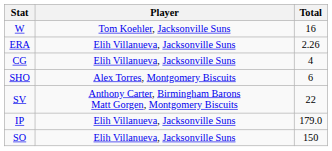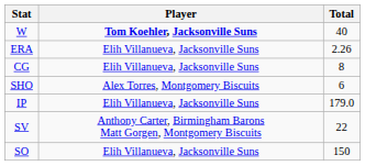 <table class="wikitable" width="40%" style="text-align:center;">
 <tr>
 <th width="5%">Stat</th>
 <th width="60%">Player</th>
 <th width="5%">Total</th>
 </tr>
 <tr>
 <td><a href='#'>W</a></td>
-<td><a href='#'>Tom Koehler</a>, <a href='#'>Jacksonville Suns</a></td>
-<td>16</td>
+<td><strong><a href='#'>Tom Koehler</a>, <a href='#'>Jacksonville Suns</a></strong></td>
+<td>40</td>
 </tr>
 <tr>
 <td><a href='#'>ERA</a></td>
 <td><a href='#'>Elih Villanueva</a>, <a href='#'>Jacksonville Suns</a></td>
 <td>2.26</td>
 </tr>
 <tr>
 <td><a href='#'>CG</a></td>
 <td><a href='#'>Elih Villanueva</a>, <a href='#'>Jacksonville Suns</a></td>
-<td>4</td>
+<td>8</td>
 </tr>
 <tr>
 <td><a href='#'>SHO</a></td>
 <td><a href='#'>Alex Torres</a>, <a href='#'>Montgomery Biscuits</a></td>
 <td>6</td>
 </tr>
 <tr>
+<td><a href='#'>IP</a></td>
+<td><a href='#'>Elih Villanueva</a>, <a href='#'>Jacksonville Suns</a></td>
+<td>179.0</td>
+</tr>
+<tr>
 <td><a href='#'>SV</a></td>
 <td><a href='#'>Anthony Carter</a>, <a href='#'>Birmingham Barons</a> <br> <a href='#'>Matt Gorgen</a>, <a href='#'>Montgomery Biscuits</a></td>
 <td>22</td>
-</tr>
-<tr>
-<td><a href='#'>IP</a></td>
-<td><a href='#'>Elih Villanueva</a>, <a href='#'>Jacksonville Suns</a></td>
-<td>179.0</td>
 </tr>
 <tr>
 <td><a href='#'>SO</a></td>
 <td><a href='#'>Elih Villanueva</a>, <a href='#'>Jacksonville Suns</a></td>
 <td>150</td>
 </tr>
 </table>
